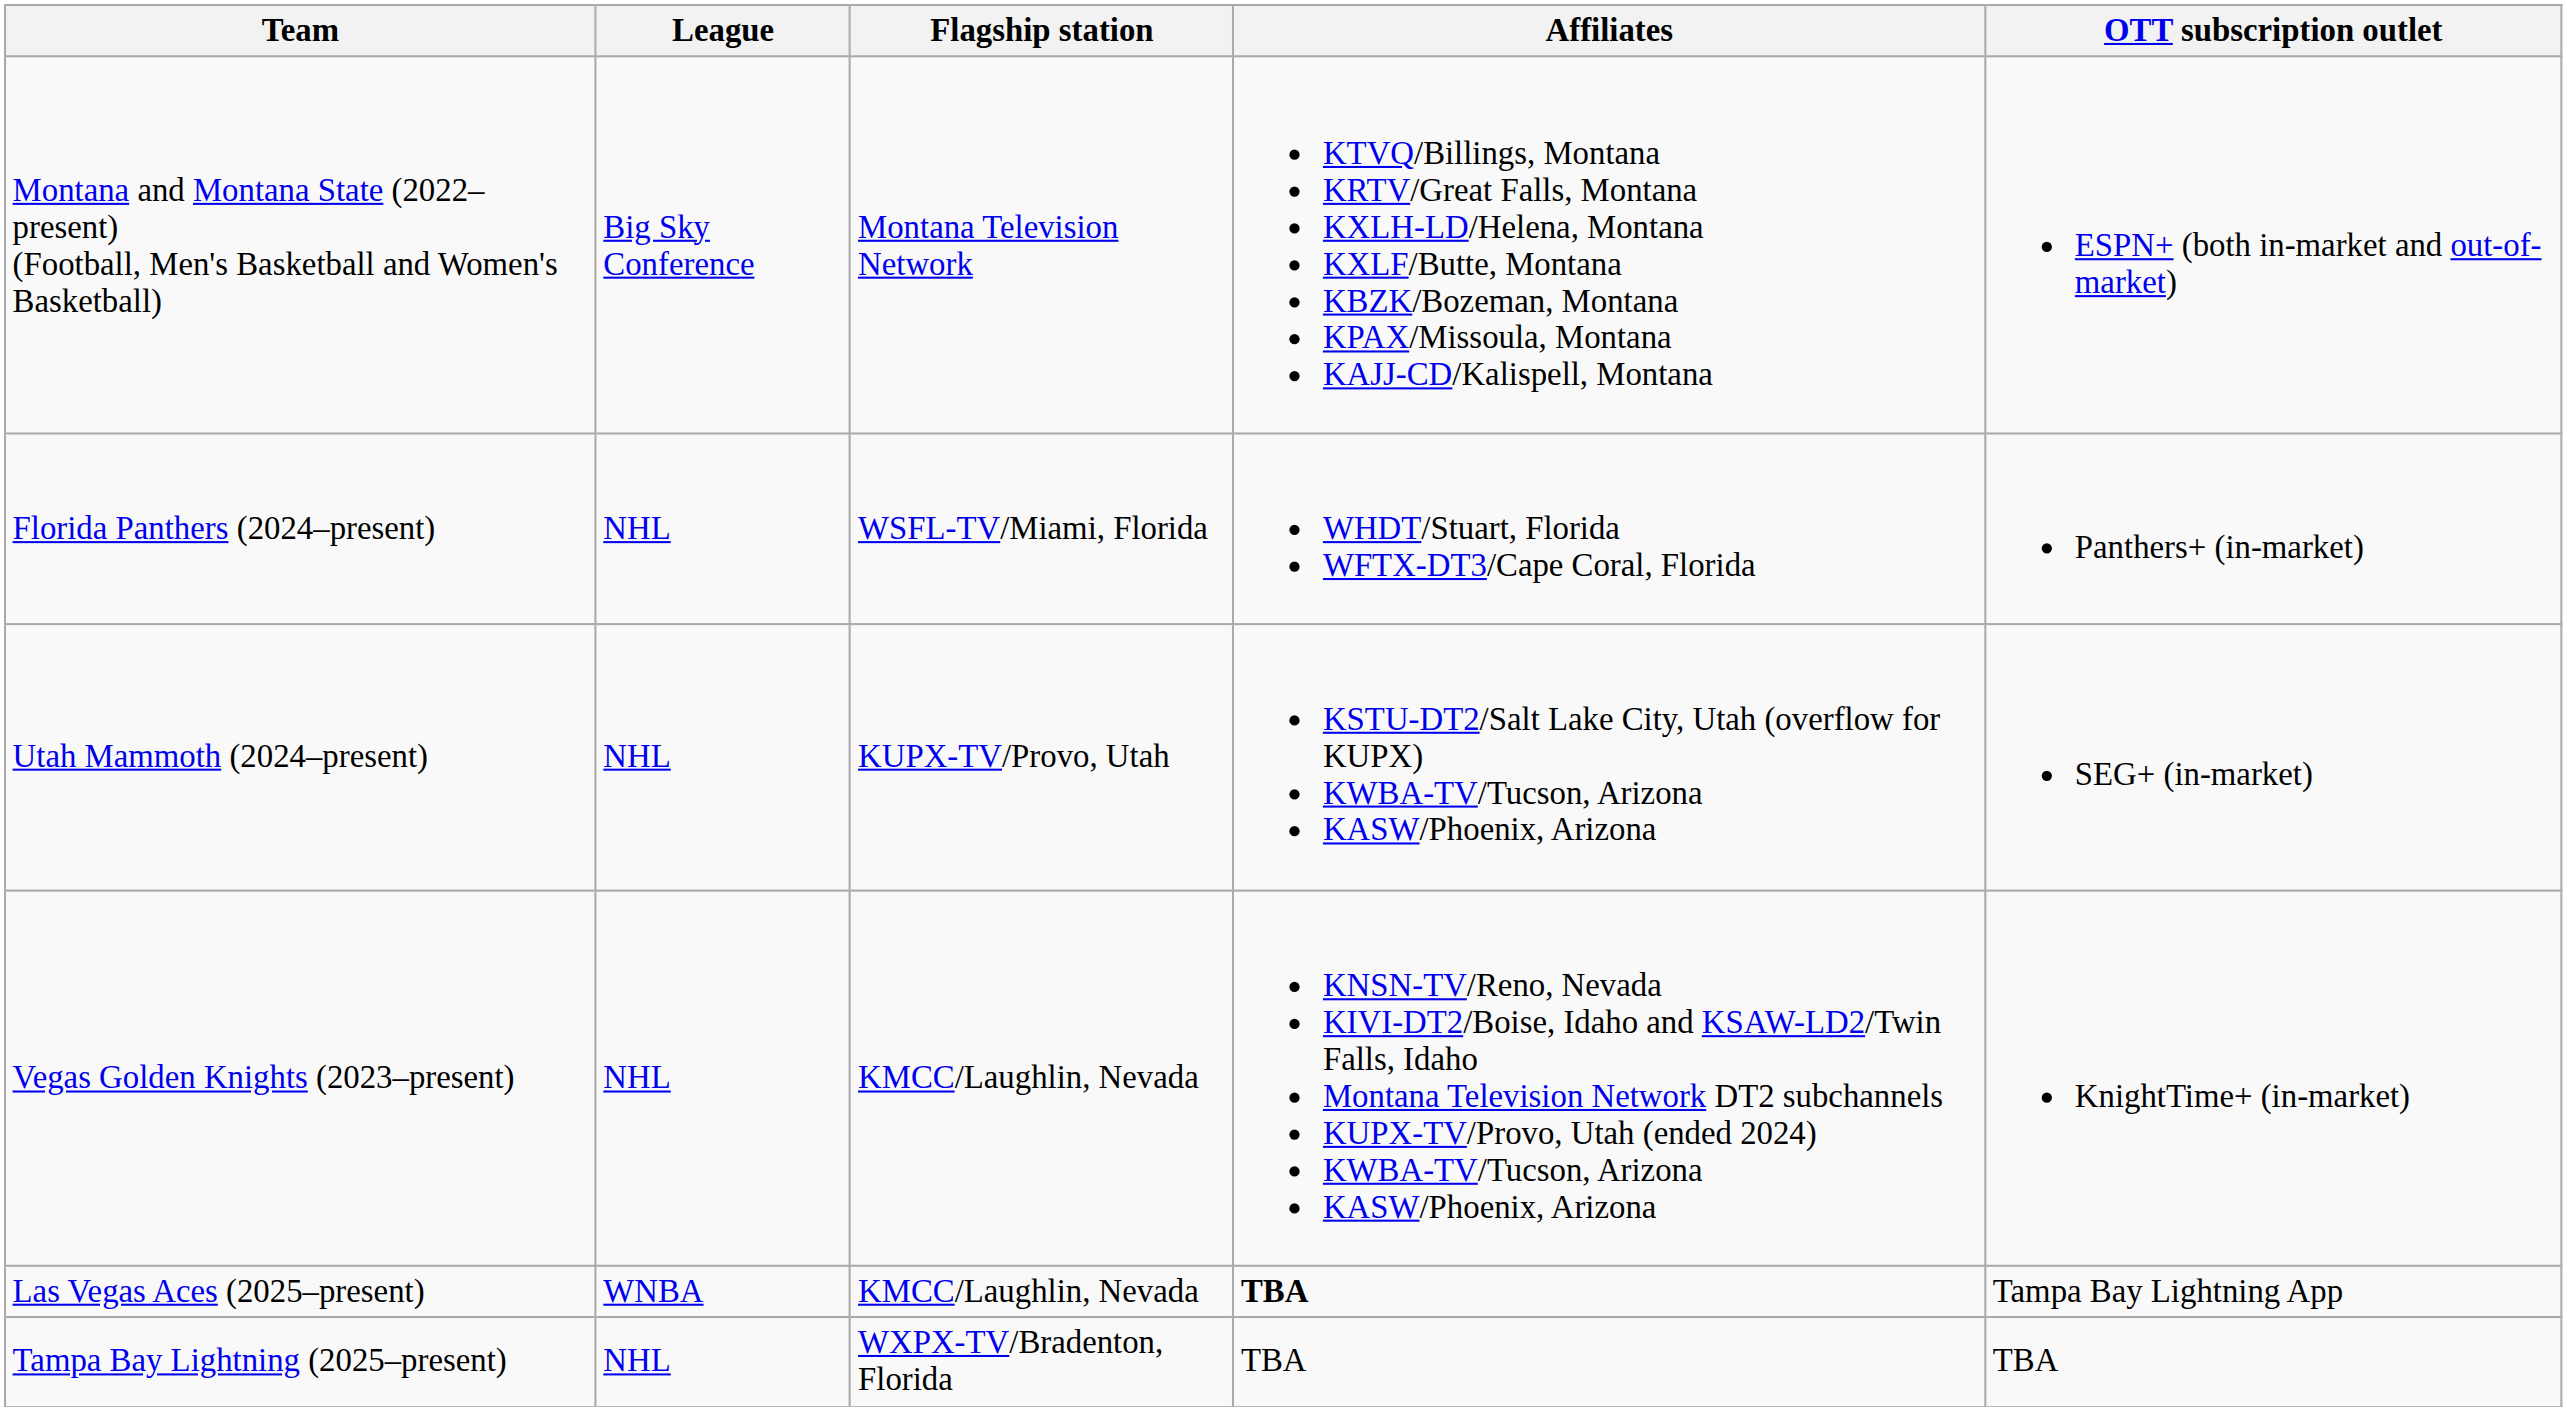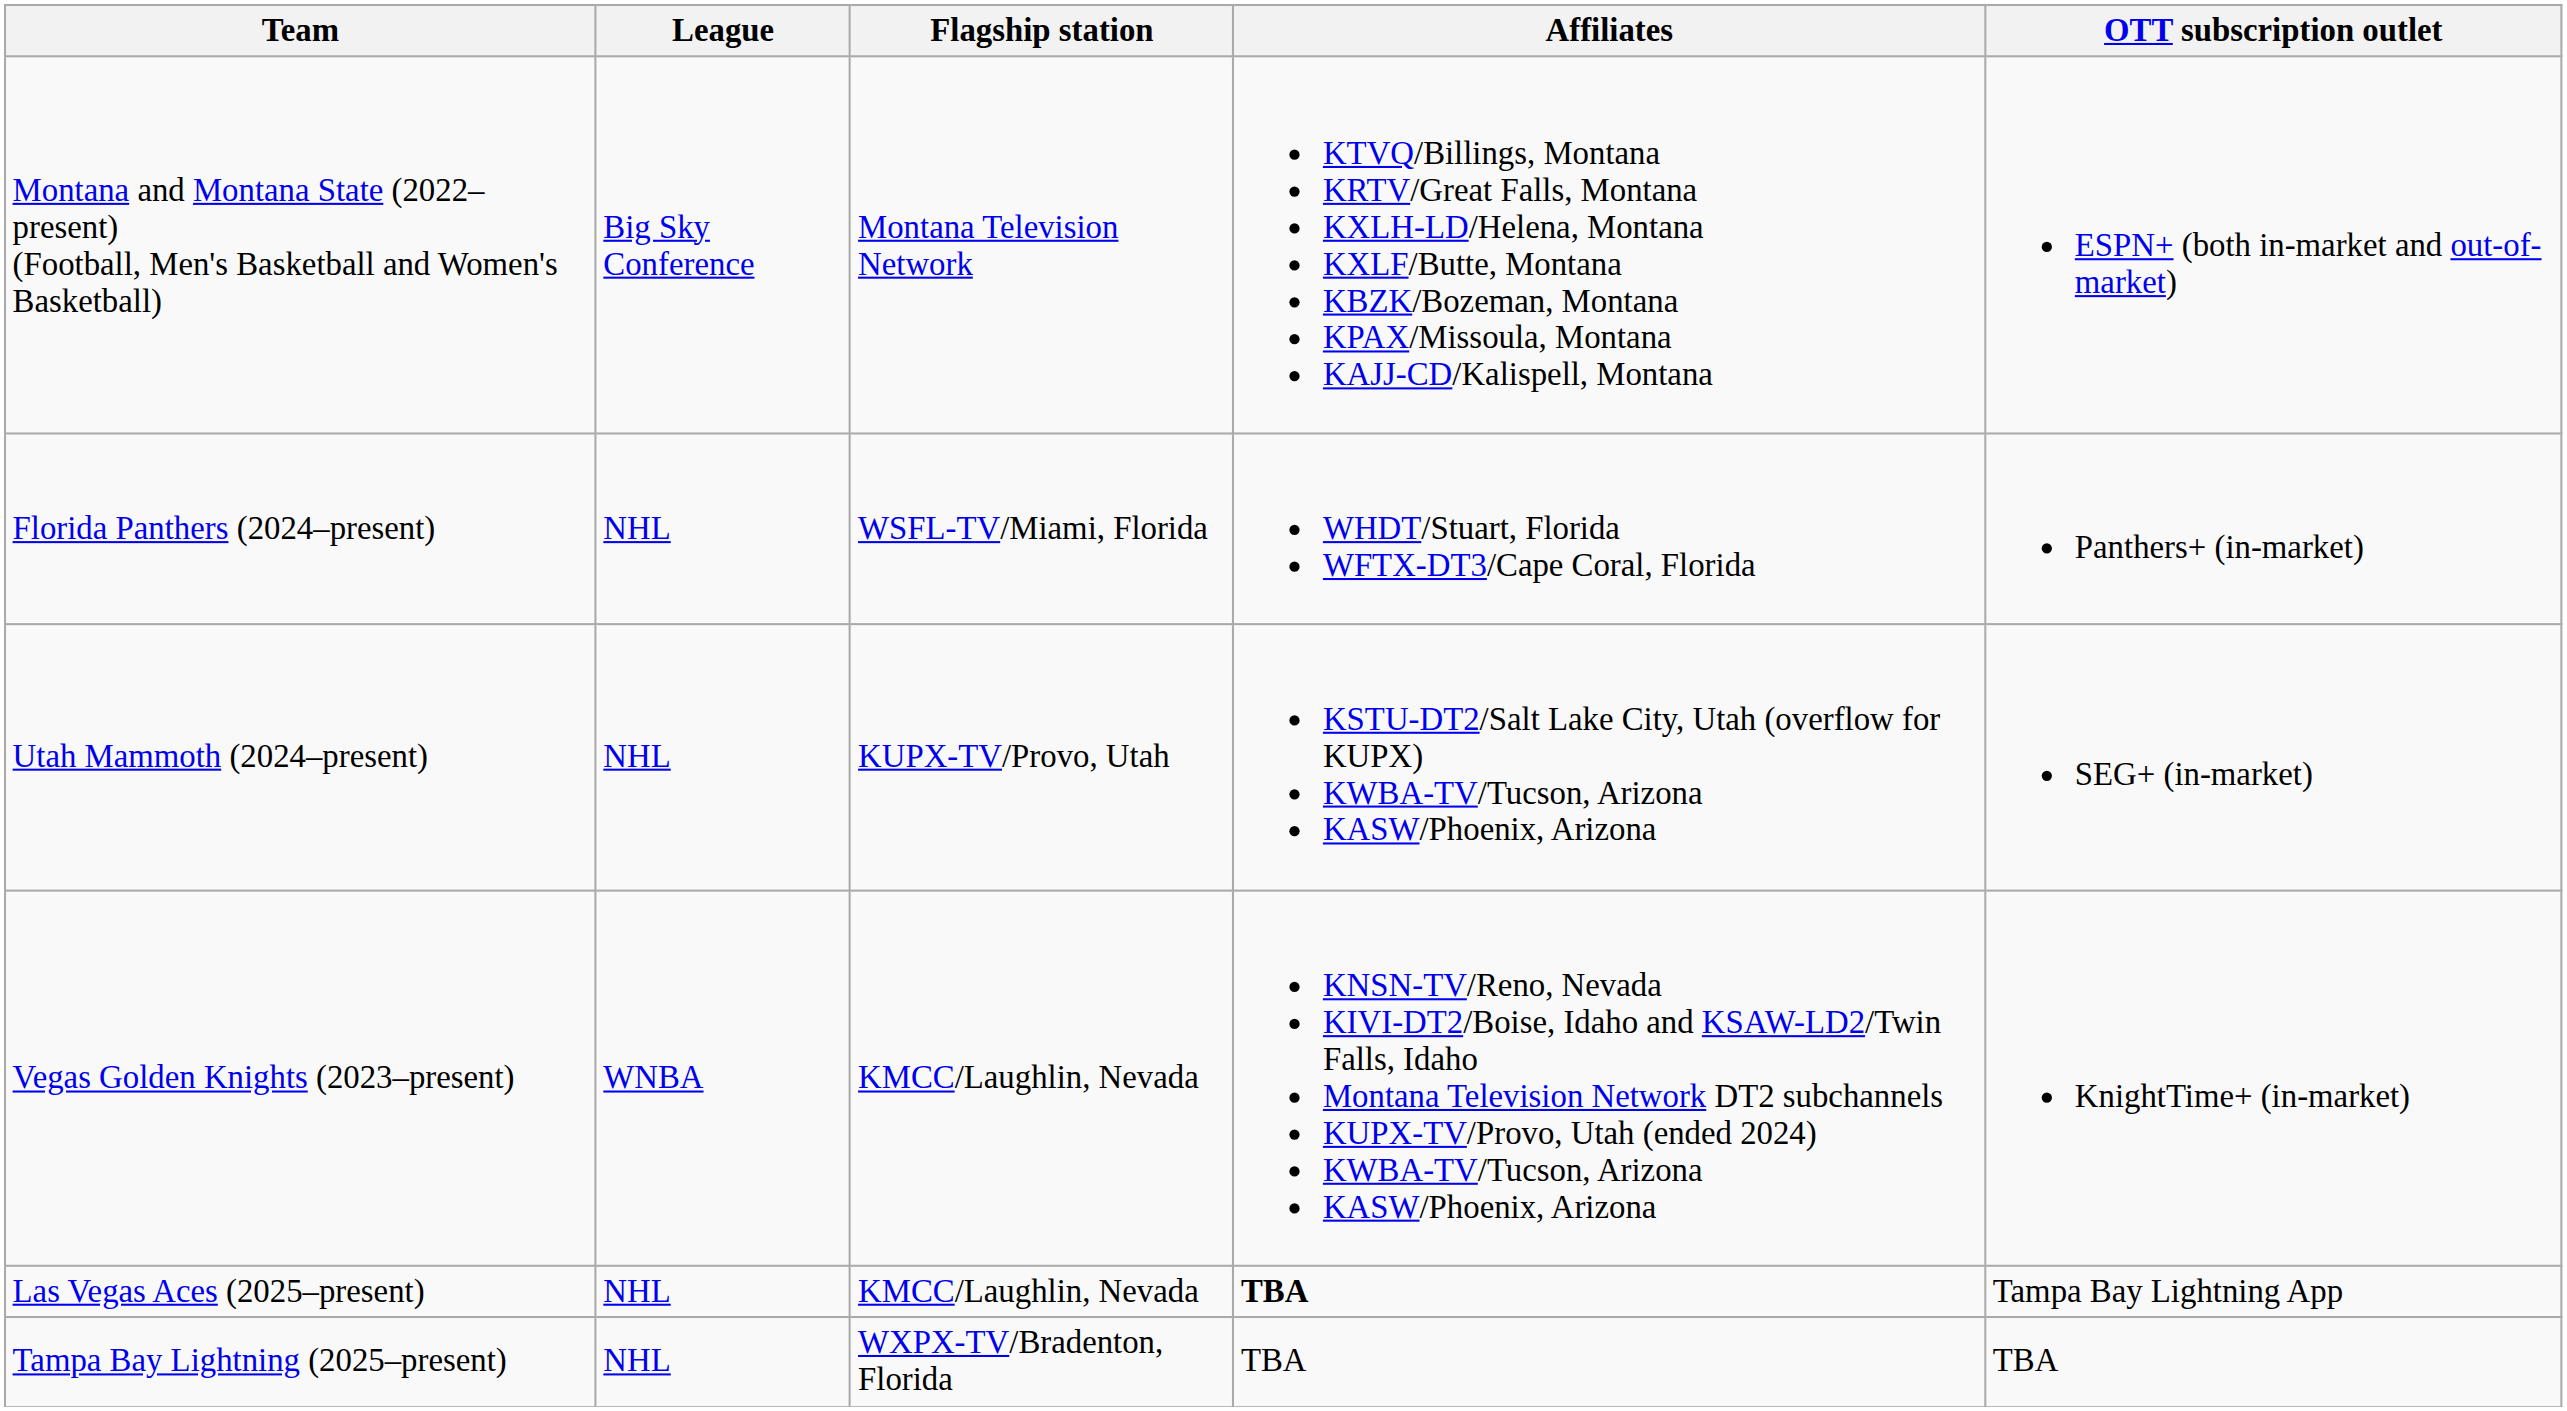 <table class="wikitable">
 <tr>
 <th>Team</th>
 <th>League</th>
 <th>Flagship station</th>
 <th>Affiliates</th>
 <th><a href='#'>OTT</a> subscription outlet</th>
 </tr>
 <tr>
 <td><a href='#'>Montana</a> and <a href='#'>Montana State</a> (2022–present)<br>(Football, Men's Basketball and Women's Basketball)</td>
 <td><a href='#'>Big Sky Conference</a></td>
 <td><a href='#'>Montana Television Network</a></td>
 <td><br><ul><li><a href='#'>KTVQ</a>/Billings, Montana</li><li><a href='#'>KRTV</a>/Great Falls, Montana</li><li><a href='#'>KXLH-LD</a>/Helena, Montana</li><li><a href='#'>KXLF</a>/Butte, Montana</li><li><a href='#'>KBZK</a>/Bozeman, Montana</li><li><a href='#'>KPAX</a>/Missoula, Montana</li><li><a href='#'>KAJJ-CD</a>/Kalispell, Montana</li></ul></td>
 <td><br><ul><li><a href='#'>ESPN+</a> (both in-market and <a href='#'>out-of-market</a>)</li></ul></td>
 </tr>
 <tr>
 <td><a href='#'>Florida Panthers</a> (2024–present)</td>
 <td><a href='#'>NHL</a></td>
 <td><a href='#'>WSFL-TV</a>/Miami, Florida</td>
 <td><br><ul><li><a href='#'>WHDT</a>/Stuart, Florida</li><li><a href='#'>WFTX-DT3</a>/Cape Coral, Florida</li></ul></td>
 <td><br><ul><li>Panthers+ (in-market)</li></ul></td>
 </tr>
 <tr>
 <td><a href='#'>Utah Mammoth</a> (2024–present)</td>
 <td><a href='#'>NHL</a></td>
 <td><a href='#'>KUPX-TV</a>/Provo, Utah</td>
 <td><br><ul><li><a href='#'>KSTU-DT2</a>/Salt Lake City, Utah (overflow for KUPX)</li><li><a href='#'>KWBA-TV</a>/Tucson, Arizona</li><li><a href='#'>KASW</a>/Phoenix, Arizona</li></ul></td>
 <td><br><ul><li>SEG+ (in-market)</li></ul></td>
 </tr>
 <tr>
 <td><a href='#'>Vegas Golden Knights</a> (2023–present)</td>
-<td><a href='#'>NHL</a></td>
+<td><a href='#'>WNBA</a></td>
 <td><a href='#'>KMCC</a>/Laughlin, Nevada</td>
 <td><br><ul><li><a href='#'>KNSN-TV</a>/Reno, Nevada</li><li><a href='#'>KIVI-DT2</a>/Boise, Idaho and <a href='#'>KSAW-LD2</a>/Twin Falls, Idaho</li><li><a href='#'>Montana Television Network</a> DT2 subchannels</li><li><a href='#'>KUPX-TV</a>/Provo, Utah (ended 2024)</li><li><a href='#'>KWBA-TV</a>/Tucson, Arizona</li><li><a href='#'>KASW</a>/Phoenix, Arizona</li></ul></td>
 <td><br><ul><li>KnightTime+ (in-market)</li></ul></td>
 </tr>
 <tr>
 <td><a href='#'>Las Vegas Aces</a> (2025–present)</td>
-<td><a href='#'>WNBA</a></td>
+<td><a href='#'>NHL</a></td>
 <td><a href='#'>KMCC</a>/Laughlin, Nevada</td>
 <td><strong>TBA</strong></td>
 <td>Tampa Bay Lightning App</td>
 </tr>
 <tr>
 <td><a href='#'>Tampa Bay Lightning</a> (2025–present)</td>
 <td><a href='#'>NHL</a></td>
 <td><a href='#'>WXPX-TV</a>/Bradenton, Florida</td>
 <td>TBA</td>
 <td>TBA</td>
 </tr>
 </table>
